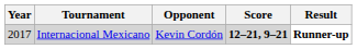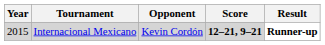 <table class="sortable wikitable" style="font-size: 90%;">
 <tr>
 <th>Year</th>
 <th>Tournament</th>
 <th>Opponent</th>
 <th>Score</th>
 <th>Result</th>
 </tr>
 <tr style="background:#D5D5D5">
-<td align="center">2017</td>
+<td align="center">2015</td>
 <td align="left"><a href='#'>Internacional Mexicano</a></td>
 <td align="left"> <a href='#'>Kevin Cordón</a></td>
 <td align="left"><strong>12–21, 9–21</strong></td>
 <td style="text-align:left; background:white"> <strong>Runner-up</strong></td>
 </tr>
 </table>
